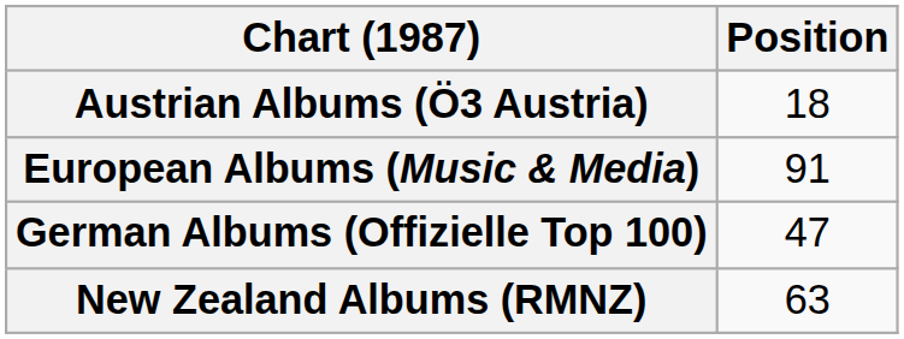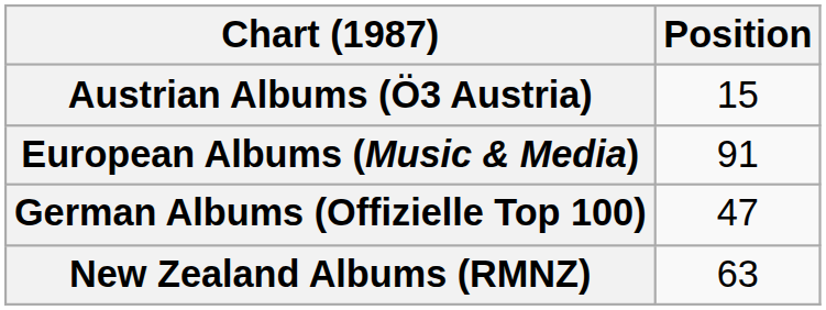 <table class="wikitable sortable plainrowheaders" style="text-align:center">
 <tr>
 <th scope="col">Chart (1987)</th>
 <th scope="col">Position</th>
 </tr>
 <tr>
 <th scope="row">Austrian Albums (Ö3 Austria)</th>
-<td>18</td>
+<td>15</td>
 </tr>
 <tr>
 <th scope="row">European Albums (<em>Music & Media</em>)</th>
 <td>91</td>
 </tr>
 <tr>
 <th scope="row">German Albums (Offizielle Top 100)</th>
 <td>47</td>
 </tr>
 <tr>
 <th scope="row">New Zealand Albums (RMNZ)</th>
 <td>63</td>
 </tr>
 </table>
